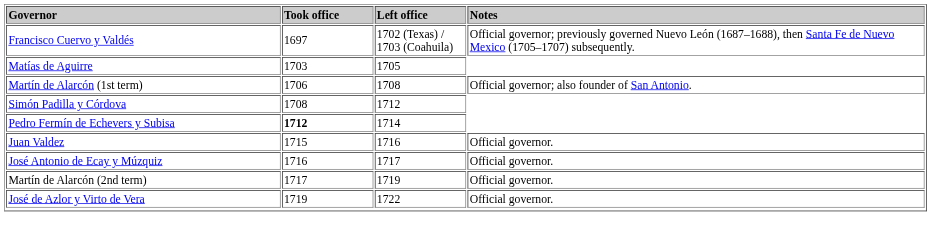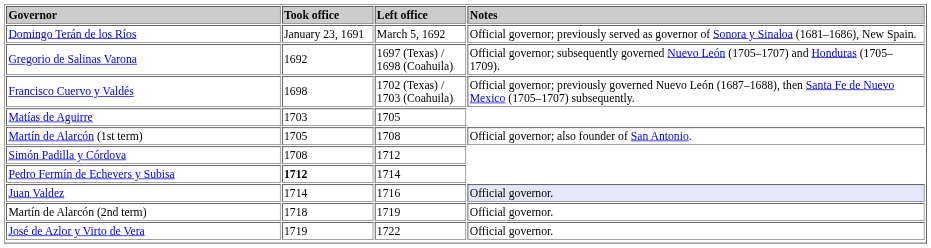 <table border=1 cellpadding=2 cellspacing=2>
 <tr>
 <td bgcolor=#cccccc width=30%><strong>Governor</strong></td>
 <td bgcolor=#cccccc width=10%><strong>Took office</strong></td>
 <td bgcolor=#cccccc width=10%><strong>Left office</strong></td>
 <td bgcolor=#cccccc width=50%><strong>Notes</strong></td>
 </tr>
 <tr>
+<td><a href='#'>Domingo Terán de los Ríos</a></td>
+<td>January 23, 1691</td>
+<td>March 5, 1692</td>
+<td>Official governor; previously served as governor of <a href='#'>Sonora y Sinaloa</a> (1681–1686), New Spain.</td>
+</tr>
+<tr>
+<td><a href='#'>Gregorio de Salinas Varona</a></td>
+<td>1692</td>
+<td>1697 (Texas) / 1698 (Coahuila)</td>
+<td>Official governor; subsequently governed <a href='#'>Nuevo León</a> (1705–1707) and <a href='#'>Honduras</a> (1705–1709).</td>
+</tr>
+<tr>
 <td><a href='#'>Francisco Cuervo y Valdés</a></td>
-<td>1697</td>
+<td>1698</td>
 <td>1702 (Texas) / 1703 (Coahuila)</td>
 <td>Official governor; previously governed Nuevo León (1687–1688), then <a href='#'>Santa Fe de Nuevo Mexico</a> (1705–1707) subsequently.</td>
 </tr>
 <tr>
 <td><a href='#'>Matías de Aguirre</a></td>
 <td>1703</td>
 <td>1705</td>
 </tr>
 <tr>
 <td><a href='#'>Martín de Alarcón</a> (1st term)</td>
-<td>1706</td>
+<td>1705</td>
 <td>1708</td>
 <td>Official governor; also founder of <a href='#'>San Antonio</a>.</td>
 </tr>
 <tr>
 <td><a href='#'>Simón Padilla y Córdova</a></td>
 <td>1708</td>
 <td>1712</td>
 </tr>
 <tr>
 <td><a href='#'>Pedro Fermín de Echevers y Subisa</a></td>
 <td><strong>1712</strong></td>
 <td>1714</td>
 </tr>
 <tr>
 <td><a href='#'>Juan Valdez</a></td>
-<td>1715</td>
+<td>1714</td>
 <td>1716</td>
-<td>Official governor.</td>
-</tr>
-<tr>
-<td><a href='#'>José Antonio de Ecay y Múzquiz</a></td>
-<td>1716</td>
-<td>1717</td>
-<td>Official governor.</td>
+<td style="background: lavender;">Official governor.</td>
 </tr>
 <tr>
 <td>Martín de Alarcón (2nd term)</td>
-<td>1717</td>
+<td>1718</td>
 <td>1719</td>
 <td>Official governor.</td>
 </tr>
 <tr>
 <td><a href='#'>José de Azlor y Virto de Vera</a></td>
 <td>1719</td>
 <td>1722</td>
 <td>Official governor.</td>
 </tr>
 <tr>
 </tr>
 </table>
